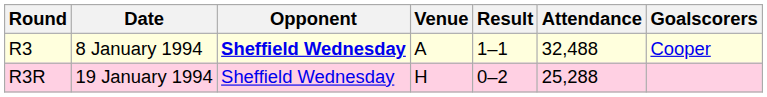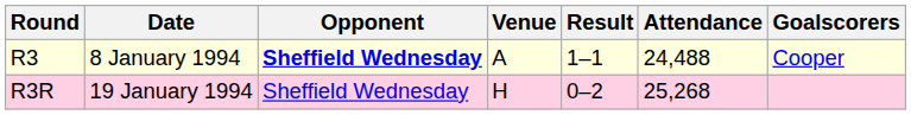 <table class="wikitable">
 <tr>
 <th>Round</th>
 <th>Date</th>
 <th>Opponent</th>
 <th>Venue</th>
 <th>Result</th>
 <th>Attendance</th>
 <th>Goalscorers</th>
 </tr>
 <tr style="background:#ffffdd;">
 <td>R3</td>
 <td>8 January 1994</td>
 <td><strong><a href='#'>Sheffield Wednesday</a></strong></td>
 <td>A</td>
 <td>1–1</td>
-<td>32,488</td>
+<td>24,488</td>
 <td><a href='#'>Cooper</a></td>
 </tr>
 <tr style="background:#ffd0e3;">
 <td>R3R</td>
 <td>19 January 1994</td>
 <td><a href='#'>Sheffield Wednesday</a></td>
 <td>H</td>
 <td>0–2</td>
-<td>25,288</td>
+<td>25,268</td>
 <td></td>
 </tr>
 </table>
